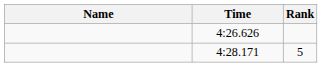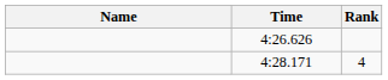 <table class="wikitable" style="text-align:center;">
 <tr>
 <th style="width:15em">Name</th>
 <th style="width:7em">Time</th>
 <th>Rank</th>
 </tr>
 <tr>
 <td align=left><br><em></em></td>
 <td>4:26.626</td>
 <td></td>
 </tr>
 <tr>
 <td align=left><br><em></em></td>
 <td>4:28.171</td>
-<td>5</td>
+<td>4</td>
 </tr>
 </table>
